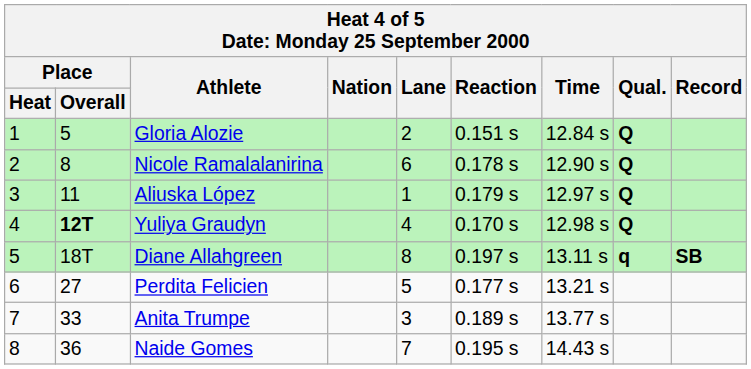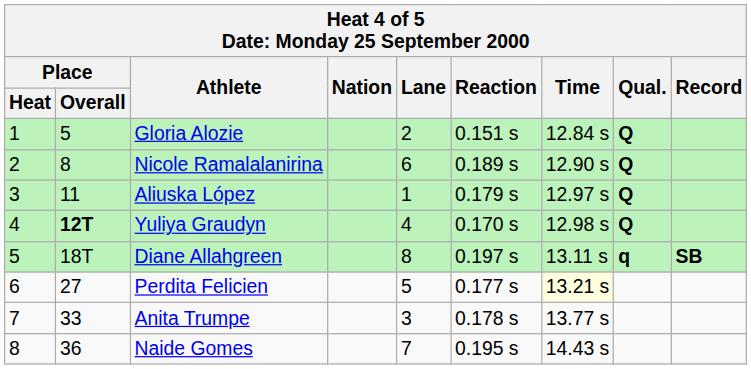 <table class="wikitable sortable">
 <tr>
 <th colspan=9>Heat 4 of 5 <br> Date: Monday 25 September 2000</th>
 </tr>
 <tr>
 <th colspan=2>Place</th>
 <th rowspan=2>Athlete</th>
 <th rowspan=2>Nation</th>
 <th rowspan=2>Lane</th>
 <th rowspan=2>Reaction</th>
 <th rowspan=2>Time</th>
 <th rowspan=2>Qual.</th>
 <th rowspan=2>Record</th>
 </tr>
 <tr>
 <th>Heat</th>
 <th>Overall</th>
 </tr>
 <tr bgcolor = "bbf3bb">
 <td>1</td>
 <td>5</td>
 <td align="left"><a href='#'>Gloria Alozie</a></td>
 <td align="left"></td>
 <td>2</td>
 <td>0.151 s</td>
 <td>12.84 s</td>
 <td><strong>Q</strong></td>
 <td></td>
 </tr>
 <tr bgcolor = "bbf3bb">
 <td>2</td>
 <td>8</td>
 <td align="left"><a href='#'>Nicole Ramalalanirina</a></td>
 <td align="left"></td>
 <td>6</td>
-<td>0.178 s</td>
+<td>0.189 s</td>
 <td>12.90 s</td>
 <td><strong>Q</strong></td>
 <td></td>
 </tr>
 <tr bgcolor = "bbf3bb">
 <td>3</td>
 <td>11</td>
 <td align="left"><a href='#'>Aliuska López</a></td>
 <td align="left"></td>
 <td>1</td>
 <td>0.179 s</td>
 <td>12.97 s</td>
 <td><strong>Q</strong></td>
 <td></td>
 </tr>
 <tr bgcolor = "bbf3bb">
 <td>4</td>
 <td><strong>12T</strong></td>
 <td align="left"><a href='#'>Yuliya Graudyn</a></td>
 <td align="left"></td>
 <td>4</td>
 <td>0.170 s</td>
 <td>12.98 s</td>
 <td><strong>Q</strong></td>
 <td></td>
 </tr>
 <tr bgcolor = "bbf3bb">
 <td>5</td>
 <td>18T</td>
 <td align="left"><a href='#'>Diane Allahgreen</a></td>
 <td align="left"></td>
 <td>8</td>
 <td>0.197 s</td>
 <td>13.11 s</td>
 <td><strong>q</strong></td>
 <td><strong>SB</strong></td>
 </tr>
 <tr>
 <td>6</td>
 <td>27</td>
 <td align="left"><a href='#'>Perdita Felicien</a></td>
 <td align="left"></td>
 <td>5</td>
 <td>0.177 s</td>
-<td>13.21 s</td>
+<td style="background: lightyellow;">13.21 s</td>
 <td></td>
 <td></td>
 </tr>
 <tr>
 <td>7</td>
 <td>33</td>
 <td align="left"><a href='#'>Anita Trumpe</a></td>
 <td align="left"></td>
 <td>3</td>
-<td>0.189 s</td>
+<td>0.178 s</td>
 <td>13.77 s</td>
 <td></td>
 <td></td>
 </tr>
 <tr>
 <td>8</td>
 <td>36</td>
 <td align="left"><a href='#'>Naide Gomes</a></td>
 <td align="left"></td>
 <td>7</td>
 <td>0.195 s</td>
 <td>14.43 s</td>
 <td></td>
 <td></td>
 </tr>
 </table>
